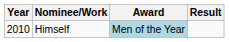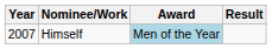 <table class="wikitable">
 <tr>
 <th>Year</th>
 <th>Nominee/Work</th>
 <th>Award</th>
 <th>Result</th>
 </tr>
 <tr>
-<td>2010</td>
+<td>2007</td>
 <td>Himself</td>
 <td style="background: lightblue;">Men of the Year</td>
 <td></td>
 </tr>
 </table>
